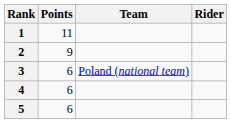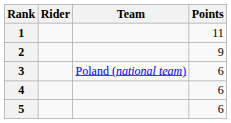 <table class="wikitable">
 <tr>
 <th scope="col">Rank</th>
+<th scope="col">Rider</th>
+<th scope="col">Team</th>
 <th scope="col">Points</th>
-<th scope="col">Team</th>
-<th scope="col">Rider</th>
 </tr>
 <tr>
 <th scope="row">1</th>
+<td> </td>
+<td></td>
 <td style="text-align:right;">11</td>
-<td></td>
-<td> </td>
 </tr>
 <tr>
 <th scope="row">2</th>
-<td style="text-align:right;">9</td>
 <td></td>
 <td></td>
+<td style="text-align:right;">9</td>
 </tr>
 <tr>
 <th scope="row">3</th>
+<td></td>
+<td><a href='#'>Poland (<em>national team</em>)</a></td>
 <td style="text-align:right;">6</td>
-<td><a href='#'>Poland (<em>national team</em>)</a></td>
-<td></td>
 </tr>
 <tr>
 <th scope="row">4</th>
-<td style="text-align:right;">6</td>
 <td></td>
 <td></td>
+<td style="text-align:right;">6</td>
 </tr>
 <tr>
 <th scope="row">5</th>
-<td style="text-align:right;">6</td>
 <td></td>
 <td></td>
+<td style="text-align:right;">6</td>
 </tr>
 </table>
